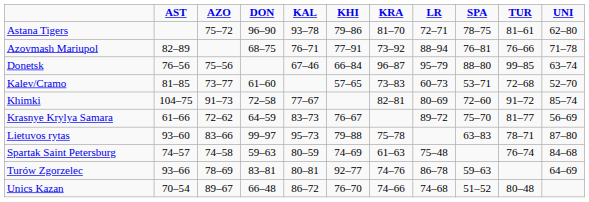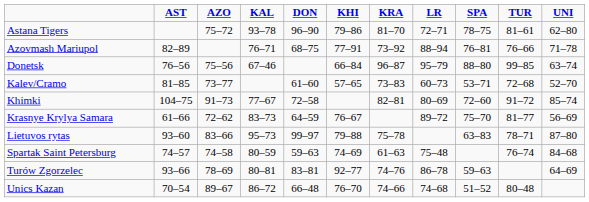 <table style="text-align: center" class="wikitable">
 <tr>
 <td width=210></td>
 <td width=55><strong><a href='#'>AST</a></strong></td>
 <td width=55><strong><a href='#'>AZO</a></strong></td>
+<td width=55><strong><a href='#'>KAL</a></strong></td>
 <td width=55><strong><a href='#'>DON</a></strong></td>
-<td width=55><strong><a href='#'>KAL</a></strong></td>
 <td width=55><strong><a href='#'>KHI</a></strong></td>
 <td width=55><strong><a href='#'>KRA</a></strong></td>
 <td width=55><strong><a href='#'>LR</a></strong></td>
 <td width=55><strong><a href='#'>SPA</a></strong></td>
 <td width=55><strong><a href='#'>TUR</a></strong></td>
 <td width=55><strong><a href='#'>UNI</a></strong></td>
 </tr>
 <tr>
 <td align=left> <a href='#'>Astana Tigers</a></td>
 <td></td>
 <td>75–72</td>
+<td>93–78</td>
 <td>96–90</td>
-<td>93–78</td>
 <td>79–86</td>
 <td>81–70</td>
 <td>72–71</td>
 <td>78–75</td>
 <td>81–61</td>
 <td>62–80</td>
 </tr>
 <tr>
 <td align=left> <a href='#'>Azovmash Mariupol</a></td>
 <td>82–89</td>
 <td></td>
+<td>76–71</td>
 <td>68–75</td>
-<td>76–71</td>
 <td>77–91</td>
 <td>73–92</td>
 <td>88–94</td>
 <td>76–81</td>
 <td>76–66</td>
 <td>71–78</td>
 </tr>
 <tr>
 <td align=left> <a href='#'>Donetsk</a></td>
 <td>76–56</td>
 <td>75–56</td>
+<td>67–46</td>
 <td></td>
-<td>67–46</td>
 <td>66–84</td>
 <td>96–87</td>
 <td>95–79</td>
 <td>88–80</td>
 <td>99–85</td>
 <td>63–74</td>
 </tr>
 <tr>
 <td align=left> <a href='#'>Kalev/Cramo</a></td>
 <td>81–85</td>
 <td>73–77</td>
+<td></td>
 <td>61–60</td>
-<td></td>
 <td>57–65</td>
 <td>73–83</td>
 <td>60–73</td>
 <td>53–71</td>
 <td>72–68</td>
 <td>52–70</td>
 </tr>
 <tr>
 <td align=left> <a href='#'>Khimki</a></td>
 <td>104–75</td>
 <td>91–73</td>
+<td>77–67</td>
 <td>72–58</td>
-<td>77–67</td>
 <td></td>
 <td>82–81</td>
 <td>80–69</td>
 <td>72–60</td>
 <td>91–72</td>
 <td>85–74</td>
 </tr>
 <tr>
 <td align=left> <a href='#'>Krasnye Krylya Samara</a></td>
 <td>61–66</td>
 <td>72–62</td>
+<td>83–73</td>
 <td>64–59</td>
-<td>83–73</td>
 <td>76–67</td>
 <td></td>
 <td>89–72</td>
 <td>75–70</td>
 <td>81–77</td>
 <td>56–69</td>
 </tr>
 <tr>
 <td align=left> <a href='#'>Lietuvos rytas</a></td>
 <td>93–60</td>
 <td>83–66</td>
+<td>95–73</td>
 <td>99–97</td>
-<td>95–73</td>
 <td>79–88</td>
 <td>75–78</td>
 <td></td>
 <td>63–83</td>
 <td>78–71</td>
 <td>87–80</td>
 </tr>
 <tr>
 <td align=left> <a href='#'>Spartak Saint Petersburg</a></td>
 <td>74–57</td>
 <td>74–58</td>
+<td>80–59</td>
 <td>59–63</td>
-<td>80–59</td>
 <td>74–69</td>
 <td>61–63</td>
 <td>75–48</td>
 <td></td>
 <td>76–74</td>
 <td>84–68</td>
 </tr>
 <tr>
 <td align=left> <a href='#'>Turów Zgorzelec</a></td>
 <td>93–66</td>
 <td>78–69</td>
+<td>80–81</td>
 <td>83–81</td>
-<td>80–81</td>
 <td>92–77</td>
 <td>74–76</td>
 <td>86–78</td>
 <td>59–63</td>
 <td></td>
 <td>64–69</td>
 </tr>
 <tr>
 <td align=left> <a href='#'>Unics Kazan</a></td>
 <td>70–54</td>
 <td>89–67</td>
+<td>86–72</td>
 <td>66–48</td>
-<td>86–72</td>
 <td>76–70</td>
 <td>74–66</td>
 <td>74–68</td>
 <td>51–52</td>
 <td>80–48</td>
 <td></td>
 </tr>
 </table>
